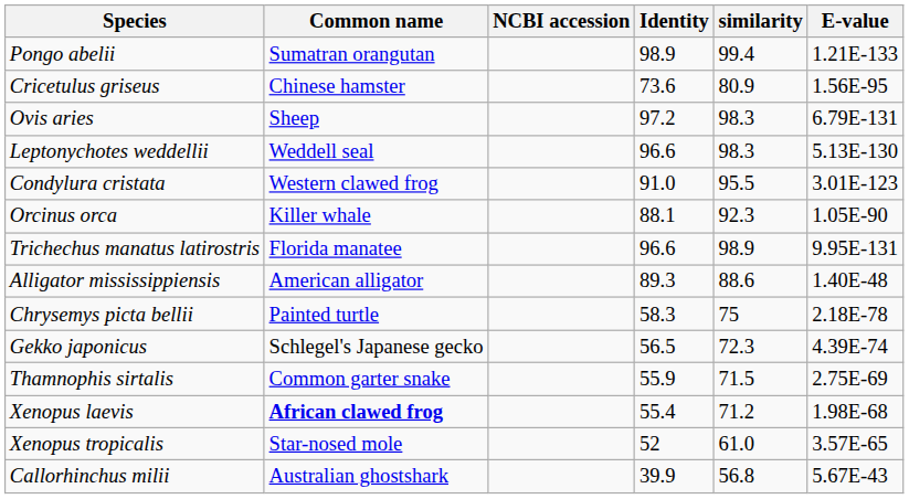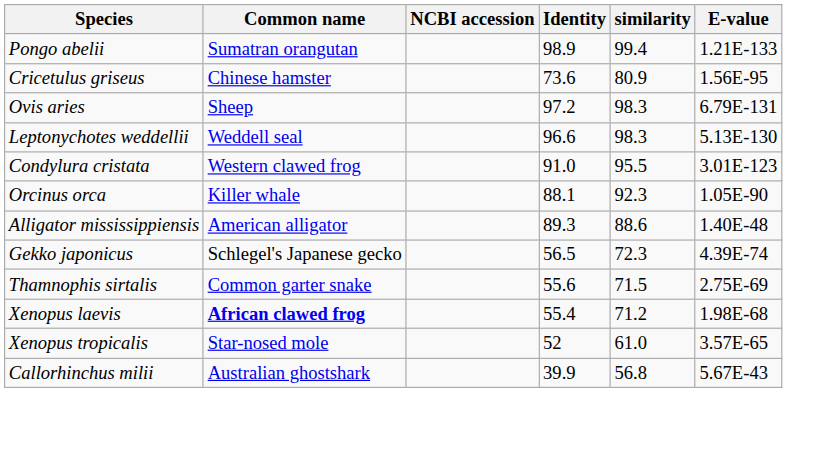 <table class="wikitable">
 <tr>
 <th>Species</th>
 <th>Common name</th>
 <th>NCBI accession</th>
 <th>Identity</th>
 <th>similarity</th>
 <th>E-value</th>
 </tr>
 <tr>
 <td><em>Pongo abelii</em></td>
 <td><a href='#'>Sumatran orangutan</a></td>
 <td></td>
 <td>98.9</td>
 <td>99.4</td>
 <td>1.21E-133</td>
 </tr>
 <tr>
 <td><em>Cricetulus griseus</em></td>
 <td><a href='#'>Chinese hamster</a></td>
 <td></td>
 <td>73.6</td>
 <td>80.9</td>
 <td>1.56E-95</td>
 </tr>
 <tr>
 <td><em>Ovis aries</em></td>
 <td><a href='#'>Sheep</a></td>
 <td></td>
 <td>97.2</td>
 <td>98.3</td>
 <td>6.79E-131</td>
 </tr>
 <tr>
 <td><em>Leptonychotes weddellii</em></td>
 <td><a href='#'>Weddell seal</a></td>
 <td></td>
 <td>96.6</td>
 <td>98.3</td>
 <td>5.13E-130</td>
 </tr>
 <tr>
 <td><em>Condylura cristata</em></td>
 <td><a href='#'>Western clawed frog</a></td>
 <td></td>
 <td>91.0</td>
 <td>95.5</td>
 <td>3.01E-123</td>
 </tr>
 <tr>
 <td><em>Orcinus orca</em></td>
 <td><a href='#'>Killer whale</a></td>
 <td></td>
 <td>88.1</td>
 <td>92.3</td>
 <td>1.05E-90</td>
 </tr>
 <tr>
-<td><em>Trichechus manatus latirostris</em></td>
-<td><a href='#'>Florida manatee</a></td>
-<td></td>
-<td>96.6</td>
-<td>98.9</td>
-<td>9.95E-131</td>
-</tr>
-<tr>
 <td><em>Alligator mississippiensis</em></td>
 <td><a href='#'>American alligator</a></td>
 <td></td>
 <td>89.3</td>
 <td>88.6</td>
 <td>1.40E-48</td>
-</tr>
-<tr>
-<td><em>Chrysemys picta bellii</em></td>
-<td><a href='#'>Painted turtle</a></td>
-<td></td>
-<td>58.3</td>
-<td>75</td>
-<td>2.18E-78</td>
 </tr>
 <tr>
 <td><em>Gekko japonicus</em></td>
 <td>Schlegel's Japanese gecko</td>
 <td></td>
 <td>56.5</td>
 <td>72.3</td>
 <td>4.39E-74</td>
 </tr>
 <tr>
 <td><em>Thamnophis sirtalis</em></td>
 <td><a href='#'>Common garter snake</a></td>
 <td></td>
-<td>55.9</td>
+<td>55.6</td>
 <td>71.5</td>
 <td>2.75E-69</td>
 </tr>
 <tr>
 <td><em>Xenopus laevis</em></td>
 <td><strong><a href='#'>African clawed frog</a></strong></td>
 <td></td>
 <td>55.4</td>
 <td>71.2</td>
 <td>1.98E-68</td>
 </tr>
 <tr>
 <td><em>Xenopus tropicalis</em></td>
 <td><a href='#'>Star-nosed mole</a></td>
 <td></td>
 <td>52</td>
 <td>61.0</td>
 <td>3.57E-65</td>
 </tr>
 <tr>
 <td><em>Callorhinchus milii</em></td>
 <td><a href='#'>Australian ghostshark</a></td>
 <td></td>
 <td>39.9</td>
 <td>56.8</td>
 <td>5.67E-43</td>
 </tr>
 </table>
